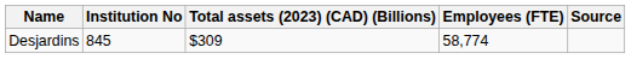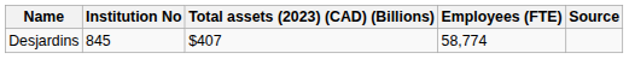 <table class="wikitable">
 <tr>
 <th>Name</th>
 <th>Institution No</th>
 <th>Total assets (2023) (CAD) (Billions)</th>
 <th>Employees (FTE)</th>
 <th>Source</th>
 </tr>
 <tr>
 <td>Desjardins</td>
 <td>845</td>
-<td>$309</td>
+<td>$407</td>
 <td>58,774</td>
 <td></td>
 </tr>
 </table>
